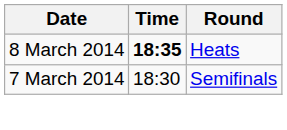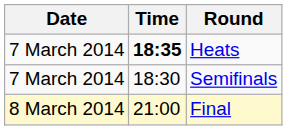 <table class="wikitable">
 <tr>
 <th>Date</th>
 <th>Time</th>
 <th>Round</th>
 </tr>
 <tr>
-<td>8 March 2014</td>
+<td>7 March 2014</td>
 <td><strong>18:35</strong></td>
 <td><a href='#'>Heats</a></td>
 </tr>
 <tr>
 <td>7 March 2014</td>
 <td>18:30</td>
 <td><a href='#'>Semifinals</a></td>
 </tr>
+<tr style=background:lemonchiffon>
+<td>8 March 2014</td>
+<td>21:00</td>
+<td><a href='#'>Final</a></td>
+</tr>
 </table>
